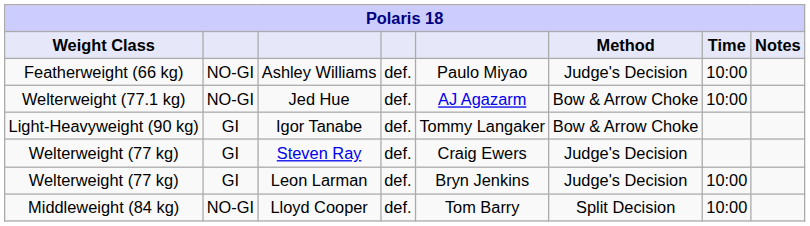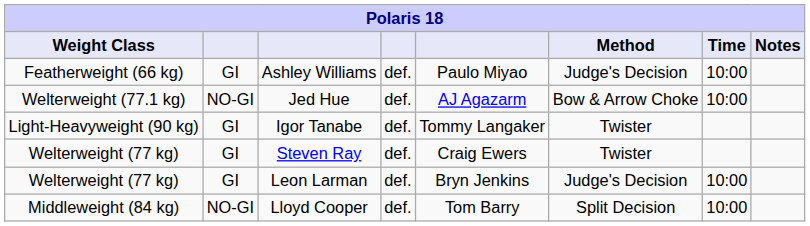 <table class="wikitable" style="font-size: 80%;">
 <tr>
 <th colspan="9" style="background-color: #ccf; color: #000080; text-align: center;"><strong>Polaris 18</strong></th>
 </tr>
 <tr>
 <th colspan="1" style="background-color: #E6E8FA; color: #000000; text-align: center;">Weight Class</th>
 <th colspan="1" style="background-color: #E6E8FA; color: #000000; text-align: center;"></th>
 <th colspan="1" style="background-color: #E6E8FA; color: #000000; text-align: center;"></th>
 <th colspan="1" style="background-color: #E6E8FA; color: #000000; text-align: center;"></th>
 <th colspan="1" style="background-color: #E6E8FA; color: #000000; text-align: center;"></th>
 <th colspan="1" style="background-color: #E6E8FA; color: #000000; text-align: center;">Method</th>
 <th colspan="1" style="background-color: #E6E8FA; color: #000000; text-align: center;">Time</th>
 <th colspan="1" style="background-color: #E6E8FA; color: #000000; text-align: center;">Notes</th>
 </tr>
 <tr>
 <td align=center>Featherweight (66 kg)</td>
-<td align=center>NO-GI</td>
+<td align=center>GI</td>
 <td align=center> Ashley Williams</td>
 <td align=center>def.</td>
 <td align=center> Paulo Miyao</td>
 <td align=center>Judge's Decision</td>
 <td align=center>10:00</td>
 <td align=center></td>
 </tr>
 <tr>
 <td align=center>Welterweight (77.1 kg)</td>
 <td align=center>NO-GI</td>
 <td align=center> Jed Hue</td>
 <td align=center>def.</td>
 <td align=center> <a href='#'>AJ Agazarm</a></td>
 <td align=center>Bow & Arrow Choke</td>
 <td align=center>10:00</td>
 <td align=center></td>
 </tr>
 <tr>
 <td align=center>Light-Heavyweight (90 kg)</td>
 <td align=center>GI</td>
 <td align=center> Igor Tanabe</td>
 <td align=center>def.</td>
 <td align=center> Tommy Langaker</td>
-<td align=center>Bow & Arrow Choke</td>
+<td align=center>Twister</td>
 <td align=center></td>
 <td></td>
 </tr>
 <tr>
 <td align=center>Welterweight (77 kg)</td>
 <td align=center>GI</td>
 <td align=center> <a href='#'>Steven Ray</a></td>
 <td align=center>def.</td>
 <td align=center> Craig Ewers</td>
-<td align=center>Judge's Decision</td>
+<td align=center>Twister</td>
 <td align=center></td>
 <td></td>
 </tr>
 <tr>
 <td align=center>Welterweight (77 kg)</td>
 <td align=center>GI</td>
 <td align=center> Leon Larman</td>
 <td align=center>def.</td>
 <td align=center> Bryn Jenkins</td>
 <td align=center>Judge's Decision</td>
 <td align=center>10:00</td>
 <td></td>
 </tr>
 <tr>
 <td align=center>Middleweight (84 kg)</td>
 <td align=center>NO-GI</td>
 <td align=center> Lloyd Cooper</td>
 <td align=center>def.</td>
 <td align=center> Tom Barry</td>
 <td align=center>Split Decision</td>
 <td align=center>10:00</td>
 <td></td>
 </tr>
 </table>
